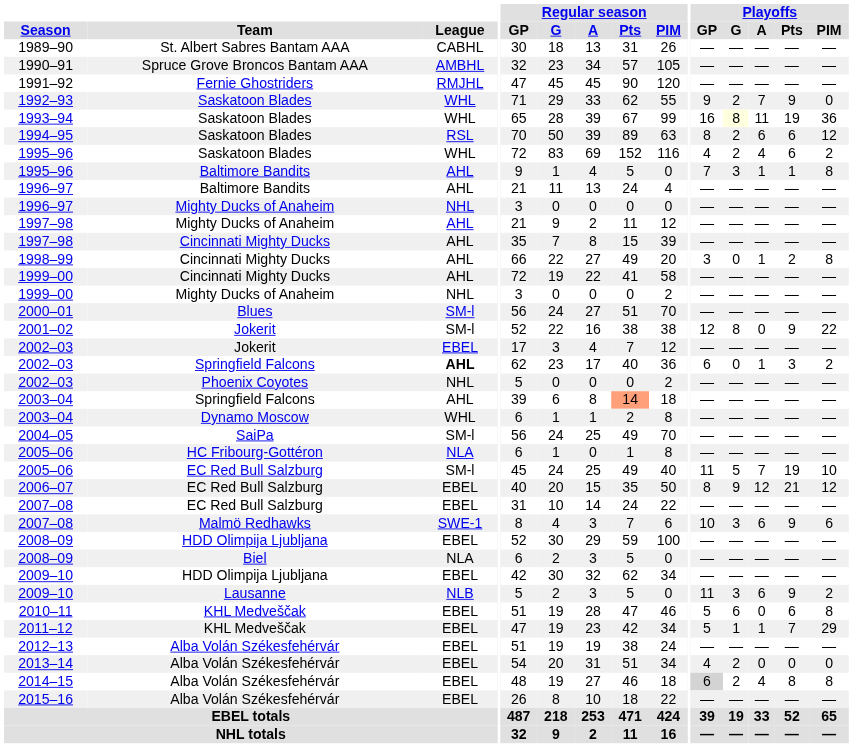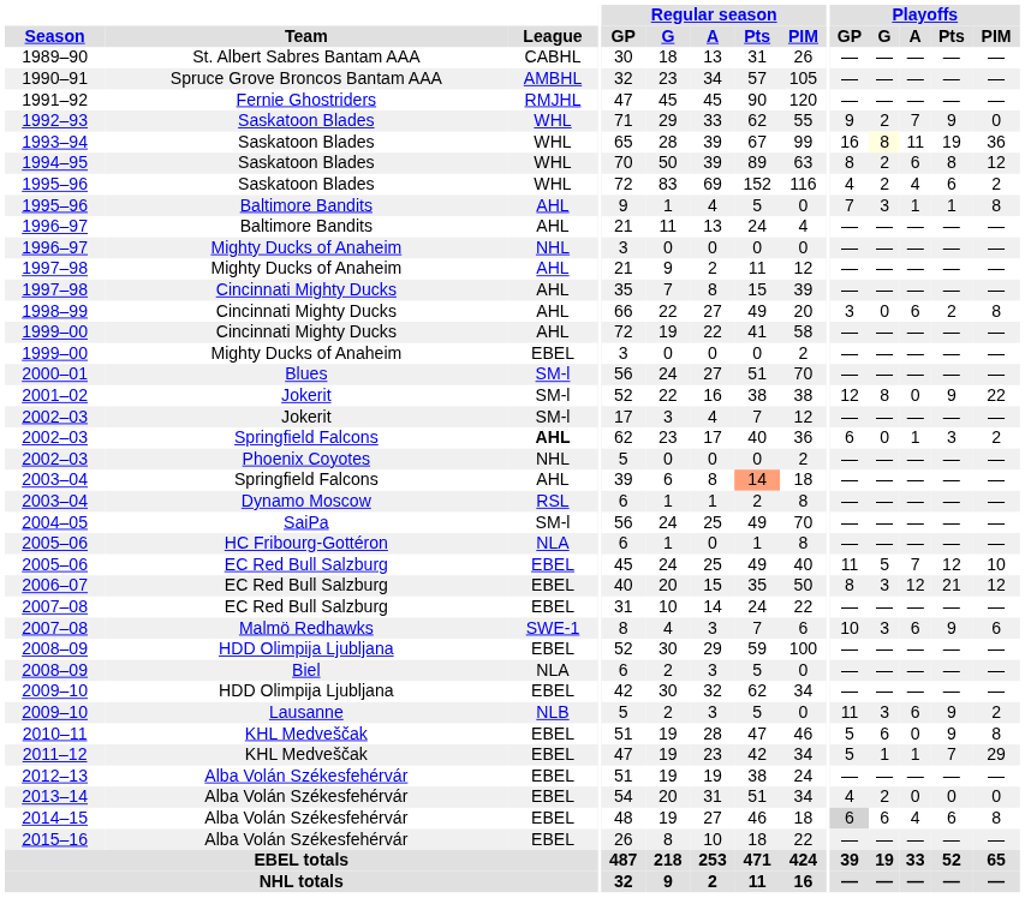 <table border="0" cellpadding="1" cellspacing="0" style="text-align:center; width:60em">
 <tr bgcolor="#e0e0e0">
 <th colspan="3" bgcolor="#ffffff"></th>
 <th rowspan="100" bgcolor="#ffffff"></th>
 <th colspan="5"><a href='#'>Regular season</a></th>
 <th rowspan="100" bgcolor="#ffffff"></th>
 <th colspan="5"><a href='#'>Playoffs</a></th>
 </tr>
 <tr bgcolor="#e0e0e0">
 <th><a href='#'>Season</a></th>
 <th>Team</th>
 <th>League</th>
 <th>GP</th>
 <th><a href='#'>G</a></th>
 <th><a href='#'>A</a></th>
 <th><a href='#'>Pts</a></th>
 <th><a href='#'>PIM</a></th>
 <th>GP</th>
 <th>G</th>
 <th>A</th>
 <th>Pts</th>
 <th>PIM</th>
 </tr>
 <tr>
 <td>1989–90</td>
 <td>St. Albert Sabres Bantam AAA</td>
 <td>CABHL</td>
 <td>30</td>
 <td>18</td>
 <td>13</td>
 <td>31</td>
 <td>26</td>
 <td>—</td>
 <td>—</td>
 <td>—</td>
 <td>—</td>
 <td>—</td>
 </tr>
 <tr bgcolor="#f0f0f0">
 <td>1990–91</td>
 <td>Spruce Grove Broncos Bantam AAA</td>
 <td><a href='#'>AMBHL</a></td>
 <td>32</td>
 <td>23</td>
 <td>34</td>
 <td>57</td>
 <td>105</td>
 <td>—</td>
 <td>—</td>
 <td>—</td>
 <td>—</td>
 <td>—</td>
 </tr>
 <tr>
 <td>1991–92</td>
 <td><a href='#'>Fernie Ghostriders</a></td>
 <td><a href='#'>RMJHL</a></td>
 <td>47</td>
 <td>45</td>
 <td>45</td>
 <td>90</td>
 <td>120</td>
 <td>—</td>
 <td>—</td>
 <td>—</td>
 <td>—</td>
 <td>—</td>
 </tr>
 <tr bgcolor="#f0f0f0">
 <td><a href='#'>1992–93</a></td>
 <td><a href='#'>Saskatoon Blades</a></td>
 <td><a href='#'>WHL</a></td>
 <td>71</td>
 <td>29</td>
 <td>33</td>
 <td>62</td>
 <td>55</td>
 <td>9</td>
 <td>2</td>
 <td>7</td>
 <td>9</td>
 <td>0</td>
 </tr>
 <tr>
 <td><a href='#'>1993–94</a></td>
 <td>Saskatoon Blades</td>
 <td>WHL</td>
 <td>65</td>
 <td>28</td>
 <td>39</td>
 <td>67</td>
 <td>99</td>
 <td>16</td>
 <td style="background: lightyellow;">8</td>
 <td>11</td>
 <td>19</td>
 <td>36</td>
 </tr>
 <tr bgcolor="#f0f0f0">
 <td><a href='#'>1994–95</a></td>
 <td>Saskatoon Blades</td>
-<td><a href='#'>RSL</a></td>
+<td>WHL</td>
 <td>70</td>
 <td>50</td>
 <td>39</td>
 <td>89</td>
 <td>63</td>
 <td>8</td>
 <td>2</td>
 <td>6</td>
-<td>6</td>
+<td>8</td>
 <td>12</td>
 </tr>
 <tr>
 <td><a href='#'>1995–96</a></td>
 <td>Saskatoon Blades</td>
 <td>WHL</td>
 <td>72</td>
 <td>83</td>
 <td>69</td>
 <td>152</td>
 <td>116</td>
 <td>4</td>
 <td>2</td>
 <td>4</td>
 <td>6</td>
 <td>2</td>
 </tr>
 <tr bgcolor="#f0f0f0">
 <td><a href='#'>1995–96</a></td>
 <td><a href='#'>Baltimore Bandits</a></td>
 <td><a href='#'>AHL</a></td>
 <td>9</td>
 <td>1</td>
 <td>4</td>
 <td>5</td>
 <td>0</td>
 <td>7</td>
 <td>3</td>
 <td>1</td>
 <td>1</td>
 <td>8</td>
 </tr>
 <tr>
 <td><a href='#'>1996–97</a></td>
 <td>Baltimore Bandits</td>
 <td>AHL</td>
 <td>21</td>
 <td>11</td>
 <td>13</td>
 <td>24</td>
 <td>4</td>
 <td>—</td>
 <td>—</td>
 <td>—</td>
 <td>—</td>
 <td>—</td>
 </tr>
 <tr bgcolor="#f0f0f0">
 <td><a href='#'>1996–97</a></td>
 <td><a href='#'>Mighty Ducks of Anaheim</a></td>
 <td><a href='#'>NHL</a></td>
 <td>3</td>
 <td>0</td>
 <td>0</td>
 <td>0</td>
 <td>0</td>
 <td>—</td>
 <td>—</td>
 <td>—</td>
 <td>—</td>
 <td>—</td>
 </tr>
 <tr>
 <td><a href='#'>1997–98</a></td>
 <td>Mighty Ducks of Anaheim</td>
 <td><a href='#'>AHL</a></td>
 <td>21</td>
 <td>9</td>
 <td>2</td>
 <td>11</td>
 <td>12</td>
 <td>—</td>
 <td>—</td>
 <td>—</td>
 <td>—</td>
 <td>—</td>
 </tr>
 <tr bgcolor="#f0f0f0">
 <td><a href='#'>1997–98</a></td>
 <td><a href='#'>Cincinnati Mighty Ducks</a></td>
 <td>AHL</td>
 <td>35</td>
 <td>7</td>
 <td>8</td>
 <td>15</td>
 <td>39</td>
 <td>—</td>
 <td>—</td>
 <td>—</td>
 <td>—</td>
 <td>—</td>
 </tr>
 <tr>
 <td><a href='#'>1998–99</a></td>
 <td>Cincinnati Mighty Ducks</td>
 <td>AHL</td>
 <td>66</td>
 <td>22</td>
 <td>27</td>
 <td>49</td>
 <td>20</td>
 <td>3</td>
 <td>0</td>
-<td>1</td>
+<td>6</td>
 <td>2</td>
 <td>8</td>
 </tr>
 <tr bgcolor="#f0f0f0">
 <td><a href='#'>1999–00</a></td>
 <td>Cincinnati Mighty Ducks</td>
 <td>AHL</td>
 <td>72</td>
 <td>19</td>
 <td>22</td>
 <td>41</td>
 <td>58</td>
 <td>—</td>
 <td>—</td>
 <td>—</td>
 <td>—</td>
 <td>—</td>
 </tr>
 <tr>
 <td><a href='#'>1999–00</a></td>
 <td>Mighty Ducks of Anaheim</td>
-<td>NHL</td>
+<td>EBEL</td>
 <td>3</td>
 <td>0</td>
 <td>0</td>
 <td>0</td>
 <td>2</td>
 <td>—</td>
 <td>—</td>
 <td>—</td>
 <td>—</td>
 <td>—</td>
 </tr>
 <tr bgcolor="#f0f0f0">
 <td><a href='#'>2000–01</a></td>
 <td><a href='#'>Blues</a></td>
 <td><a href='#'>SM-l</a></td>
 <td>56</td>
 <td>24</td>
 <td>27</td>
 <td>51</td>
 <td>70</td>
 <td>—</td>
 <td>—</td>
 <td>—</td>
 <td>—</td>
 <td>—</td>
 </tr>
 <tr>
 <td><a href='#'>2001–02</a></td>
 <td><a href='#'>Jokerit</a></td>
 <td>SM-l</td>
 <td>52</td>
 <td>22</td>
 <td>16</td>
 <td>38</td>
 <td>38</td>
 <td>12</td>
 <td>8</td>
 <td>0</td>
 <td>9</td>
 <td>22</td>
 </tr>
 <tr bgcolor="#f0f0f0">
 <td><a href='#'>2002–03</a></td>
 <td>Jokerit</td>
-<td><a href='#'>EBEL</a></td>
+<td>SM-l</td>
 <td>17</td>
 <td>3</td>
 <td>4</td>
 <td>7</td>
 <td>12</td>
 <td>—</td>
 <td>—</td>
 <td>—</td>
 <td>—</td>
 <td>—</td>
 </tr>
 <tr>
 <td><a href='#'>2002–03</a></td>
 <td><a href='#'>Springfield Falcons</a></td>
 <td><strong>AHL</strong></td>
 <td>62</td>
 <td>23</td>
 <td>17</td>
 <td>40</td>
 <td>36</td>
 <td>6</td>
 <td>0</td>
 <td>1</td>
 <td>3</td>
 <td>2</td>
 </tr>
 <tr bgcolor="#f0f0f0">
 <td><a href='#'>2002–03</a></td>
 <td><a href='#'>Phoenix Coyotes</a></td>
 <td>NHL</td>
 <td>5</td>
 <td>0</td>
 <td>0</td>
 <td>0</td>
 <td>2</td>
 <td>—</td>
 <td>—</td>
 <td>—</td>
 <td>—</td>
 <td>—</td>
 </tr>
 <tr>
 <td><a href='#'>2003–04</a></td>
 <td>Springfield Falcons</td>
 <td>AHL</td>
 <td>39</td>
 <td>6</td>
 <td>8</td>
 <td style="background: lightsalmon;">14</td>
 <td>18</td>
 <td>—</td>
 <td>—</td>
 <td>—</td>
 <td>—</td>
 <td>—</td>
 </tr>
 <tr bgcolor="#f0f0f0">
 <td><a href='#'>2003–04</a></td>
 <td><a href='#'>Dynamo Moscow</a></td>
-<td>WHL</td>
+<td><a href='#'>RSL</a></td>
 <td>6</td>
 <td>1</td>
 <td>1</td>
 <td>2</td>
 <td>8</td>
 <td>—</td>
 <td>—</td>
 <td>—</td>
 <td>—</td>
 <td>—</td>
 </tr>
 <tr>
 <td><a href='#'>2004–05</a></td>
 <td><a href='#'>SaiPa</a></td>
 <td>SM-l</td>
 <td>56</td>
 <td>24</td>
 <td>25</td>
 <td>49</td>
 <td>70</td>
 <td>—</td>
 <td>—</td>
 <td>—</td>
 <td>—</td>
 <td>—</td>
 </tr>
 <tr bgcolor="#f0f0f0">
 <td><a href='#'>2005–06</a></td>
 <td><a href='#'>HC Fribourg-Gottéron</a></td>
 <td><a href='#'>NLA</a></td>
 <td>6</td>
 <td>1</td>
 <td>0</td>
 <td>1</td>
 <td>8</td>
 <td>—</td>
 <td>—</td>
 <td>—</td>
 <td>—</td>
 <td>—</td>
 </tr>
 <tr>
 <td><a href='#'>2005–06</a></td>
 <td><a href='#'>EC Red Bull Salzburg</a></td>
-<td>SM-l</td>
+<td><a href='#'>EBEL</a></td>
 <td>45</td>
 <td>24</td>
 <td>25</td>
 <td>49</td>
 <td>40</td>
 <td>11</td>
 <td>5</td>
 <td>7</td>
-<td>19</td>
+<td>12</td>
 <td>10</td>
 </tr>
 <tr bgcolor="#f0f0f0">
 <td><a href='#'>2006–07</a></td>
 <td>EC Red Bull Salzburg</td>
 <td>EBEL</td>
 <td>40</td>
 <td>20</td>
 <td>15</td>
 <td>35</td>
 <td>50</td>
 <td>8</td>
-<td>9</td>
+<td>3</td>
 <td>12</td>
 <td>21</td>
 <td>12</td>
 </tr>
 <tr>
 <td><a href='#'>2007–08</a></td>
 <td>EC Red Bull Salzburg</td>
 <td>EBEL</td>
 <td>31</td>
 <td>10</td>
 <td>14</td>
 <td>24</td>
 <td>22</td>
 <td>—</td>
 <td>—</td>
 <td>—</td>
 <td>—</td>
 <td>—</td>
 </tr>
 <tr bgcolor="#f0f0f0">
 <td><a href='#'>2007–08</a></td>
 <td><a href='#'>Malmö Redhawks</a></td>
 <td><a href='#'>SWE-1</a></td>
 <td>8</td>
 <td>4</td>
 <td>3</td>
 <td>7</td>
 <td>6</td>
 <td>10</td>
 <td>3</td>
 <td>6</td>
 <td>9</td>
 <td>6</td>
 </tr>
 <tr>
 <td><a href='#'>2008–09</a></td>
 <td><a href='#'>HDD Olimpija Ljubljana</a></td>
 <td>EBEL</td>
 <td>52</td>
 <td>30</td>
 <td>29</td>
 <td>59</td>
 <td>100</td>
 <td>—</td>
 <td>—</td>
 <td>—</td>
 <td>—</td>
 <td>—</td>
 </tr>
 <tr bgcolor="#f0f0f0">
 <td><a href='#'>2008–09</a></td>
 <td><a href='#'>Biel</a></td>
 <td>NLA</td>
 <td>6</td>
 <td>2</td>
 <td>3</td>
 <td>5</td>
 <td>0</td>
 <td>—</td>
 <td>—</td>
 <td>—</td>
 <td>—</td>
 <td>—</td>
 </tr>
 <tr>
 <td><a href='#'>2009–10</a></td>
 <td>HDD Olimpija Ljubljana</td>
 <td>EBEL</td>
 <td>42</td>
 <td>30</td>
 <td>32</td>
 <td>62</td>
 <td>34</td>
 <td>—</td>
 <td>—</td>
 <td>—</td>
 <td>—</td>
 <td>—</td>
 </tr>
 <tr bgcolor="#f0f0f0">
 <td><a href='#'>2009–10</a></td>
 <td><a href='#'>Lausanne</a></td>
 <td><a href='#'>NLB</a></td>
 <td>5</td>
 <td>2</td>
 <td>3</td>
 <td>5</td>
 <td>0</td>
 <td>11</td>
 <td>3</td>
 <td>6</td>
 <td>9</td>
 <td>2</td>
 </tr>
 <tr>
 <td><a href='#'>2010–11</a></td>
 <td><a href='#'>KHL Medveščak</a></td>
 <td>EBEL</td>
 <td>51</td>
 <td>19</td>
 <td>28</td>
 <td>47</td>
 <td>46</td>
 <td>5</td>
 <td>6</td>
 <td>0</td>
-<td>6</td>
+<td>9</td>
 <td>8</td>
 </tr>
 <tr bgcolor="#f0f0f0">
 <td><a href='#'>2011–12</a></td>
 <td>KHL Medveščak</td>
 <td>EBEL</td>
 <td>47</td>
 <td>19</td>
 <td>23</td>
 <td>42</td>
 <td>34</td>
 <td>5</td>
 <td>1</td>
 <td>1</td>
 <td>7</td>
 <td>29</td>
 </tr>
 <tr>
 <td><a href='#'>2012–13</a></td>
 <td><a href='#'>Alba Volán Székesfehérvár</a></td>
 <td>EBEL</td>
 <td>51</td>
 <td>19</td>
 <td>19</td>
 <td>38</td>
 <td>24</td>
 <td>—</td>
 <td>—</td>
 <td>—</td>
 <td>—</td>
 <td>—</td>
 </tr>
 <tr bgcolor="#f0f0f0">
 <td><a href='#'>2013–14</a></td>
 <td>Alba Volán Székesfehérvár</td>
 <td>EBEL</td>
 <td>54</td>
 <td>20</td>
 <td>31</td>
 <td>51</td>
 <td>34</td>
 <td>4</td>
 <td>2</td>
 <td>0</td>
 <td>0</td>
 <td>0</td>
 </tr>
 <tr>
 <td><a href='#'>2014–15</a></td>
 <td>Alba Volán Székesfehérvár</td>
 <td>EBEL</td>
 <td>48</td>
 <td>19</td>
 <td>27</td>
 <td>46</td>
 <td>18</td>
 <td style="background: lightgrey;">6</td>
-<td>2</td>
+<td>6</td>
 <td>4</td>
-<td>8</td>
+<td>6</td>
 <td>8</td>
 </tr>
 <tr bgcolor="#f0f0f0">
 <td><a href='#'>2015–16</a></td>
 <td>Alba Volán Székesfehérvár</td>
 <td>EBEL</td>
 <td>26</td>
 <td>8</td>
 <td>10</td>
 <td>18</td>
 <td>22</td>
 <td>—</td>
 <td>—</td>
 <td>—</td>
 <td>—</td>
 <td>—</td>
 </tr>
 <tr bgcolor="#e0e0e0">
 <th colspan="3">EBEL totals</th>
 <th>487</th>
 <th>218</th>
 <th>253</th>
 <th>471</th>
 <th>424</th>
 <th>39</th>
 <th>19</th>
 <th>33</th>
 <th>52</th>
 <th>65</th>
 </tr>
 <tr bgcolor="#e0e0e0">
 <th colspan="3">NHL totals</th>
 <th>32</th>
 <th>9</th>
 <th>2</th>
 <th>11</th>
 <th>16</th>
 <th>—</th>
 <th>—</th>
 <th>—</th>
 <th>—</th>
 <th>—</th>
 </tr>
 </table>
